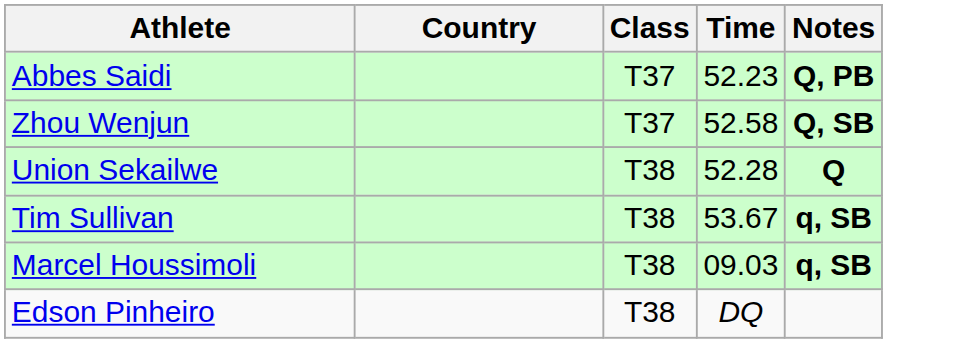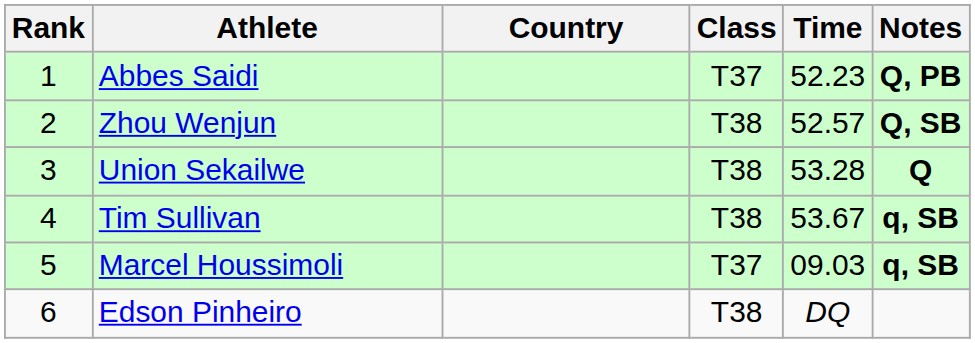 <table class="wikitable sortable" style="text-align:center">
 <tr>
+<th>Rank</th>
 <th style="width:180px">Athlete</th>
 <th style="width:125px">Country</th>
 <th>Class</th>
 <th>Time</th>
 <th>Notes</th>
 </tr>
 <tr style="background:#cfc;">
+<td>1</td>
 <td style="text-align:left;"><a href='#'>Abbes Saidi</a></td>
 <td style="text-align:left;"></td>
 <td>T37</td>
 <td>52.23</td>
 <td><strong>Q, PB</strong></td>
 </tr>
 <tr style="background:#cfc;">
+<td>2</td>
 <td style="text-align:left;"><a href='#'>Zhou Wenjun</a></td>
 <td style="text-align:left;"></td>
-<td>T37</td>
-<td>52.58</td>
+<td>T38</td>
+<td>52.57</td>
 <td><strong>Q, SB</strong></td>
 </tr>
 <tr style="background:#cfc;">
+<td>3</td>
 <td style="text-align:left;"><a href='#'>Union Sekailwe</a></td>
 <td style="text-align:left;"></td>
 <td>T38</td>
-<td>52.28</td>
+<td>53.28</td>
 <td><strong>Q</strong></td>
 </tr>
 <tr style="background:#cfc;">
+<td>4</td>
 <td style="text-align:left;"><a href='#'>Tim Sullivan</a></td>
 <td style="text-align:left;"></td>
 <td>T38</td>
 <td>53.67</td>
 <td><strong>q, SB</strong></td>
 </tr>
 <tr style="background:#cfc;">
+<td>5</td>
 <td style="text-align:left;"><a href='#'>Marcel Houssimoli</a></td>
 <td style="text-align:left;"></td>
-<td>T38</td>
+<td>T37</td>
 <td>09.03</td>
 <td><strong>q, SB</strong></td>
 </tr>
 <tr>
+<td>6</td>
 <td style="text-align:left;"><a href='#'>Edson Pinheiro</a></td>
 <td style="text-align:left;"></td>
 <td>T38</td>
 <td><em>DQ</em></td>
 <td></td>
 </tr>
 </table>
